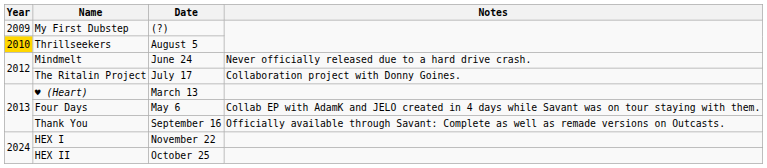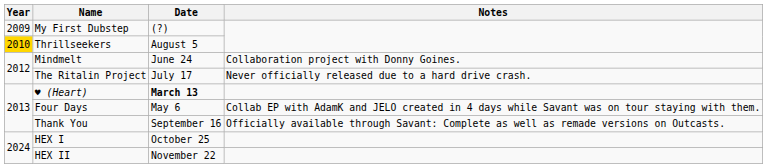 <table class="wikitable">
 <tr>
 <th>Year</th>
 <th>Name</th>
 <th>Date</th>
 <th>Notes</th>
 </tr>
 <tr>
 <td>2009</td>
 <td>My First Dubstep</td>
 <td>(?)</td>
 <td rowspan="2"></td>
 </tr>
 <tr>
 <td style="background: gold;">2010</td>
 <td>Thrillseekers</td>
 <td>August 5</td>
 </tr>
 <tr>
 <td rowspan="2">2012</td>
 <td>Mindmelt</td>
 <td>June 24</td>
-<td>Never officially released due to a hard drive crash.</td>
+<td>Collaboration project with Donny Goines.</td>
 </tr>
 <tr>
 <td>The Ritalin Project</td>
 <td>July 17</td>
-<td>Collaboration project with Donny Goines.</td>
+<td>Never officially released due to a hard drive crash.</td>
 </tr>
 <tr>
 <td rowspan="3">2013</td>
 <td><em>♥ (Heart)</em></td>
-<td>March 13</td>
+<td><strong>March 13</strong></td>
 <td></td>
 </tr>
 <tr>
 <td>Four Days</td>
 <td>May 6</td>
 <td>Collab EP with AdamK and JELO created in 4 days while Savant was on tour staying with them.</td>
 </tr>
 <tr>
 <td>Thank You</td>
 <td>September 16</td>
 <td>Officially available through Savant: Complete as well as remade versions on Outcasts.</td>
 </tr>
 <tr>
 <td rowspan="2">2024</td>
 <td>HEX I</td>
-<td>November 22</td>
+<td>October 25</td>
 <td></td>
 </tr>
 <tr>
 <td>HEX II</td>
-<td>October 25</td>
+<td>November 22</td>
 <td></td>
 </tr>
 </table>
